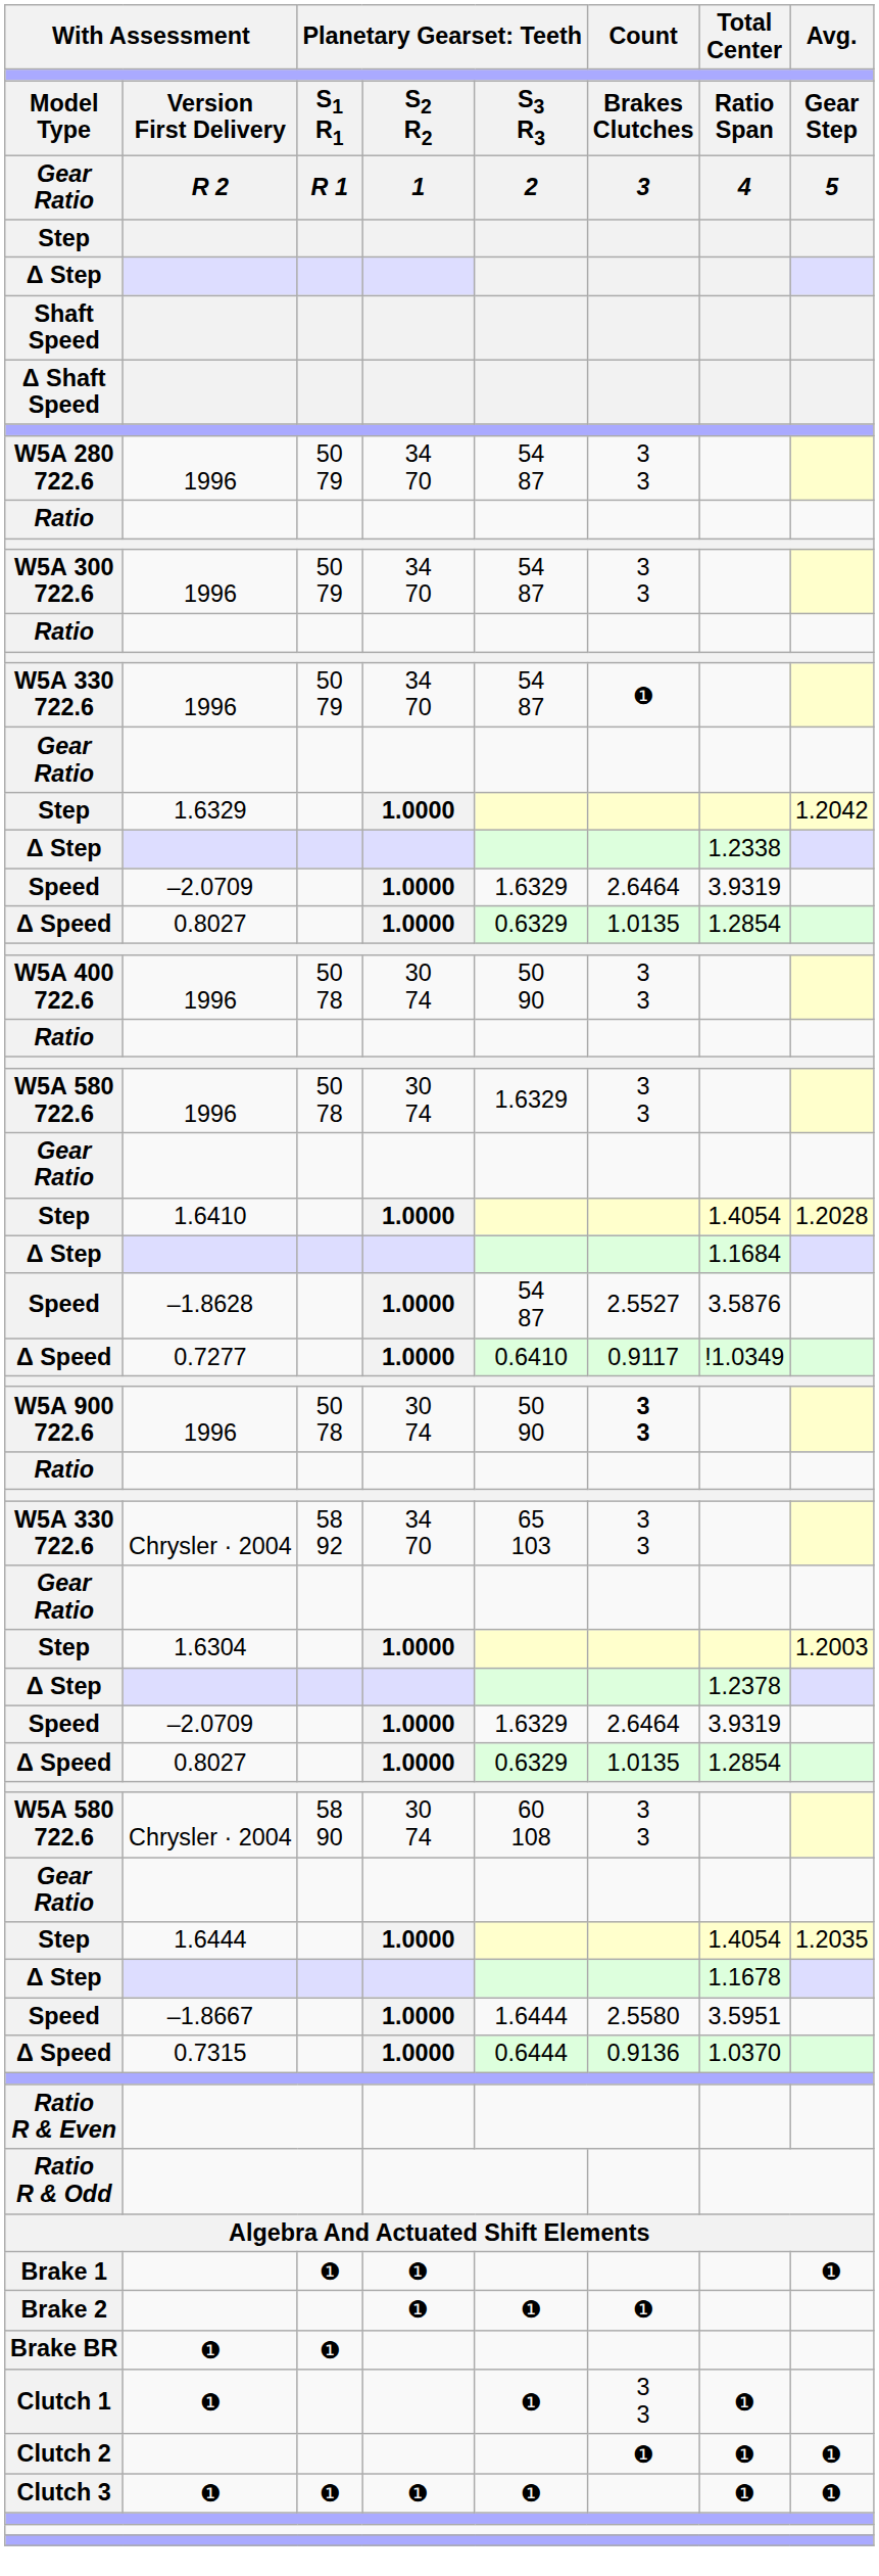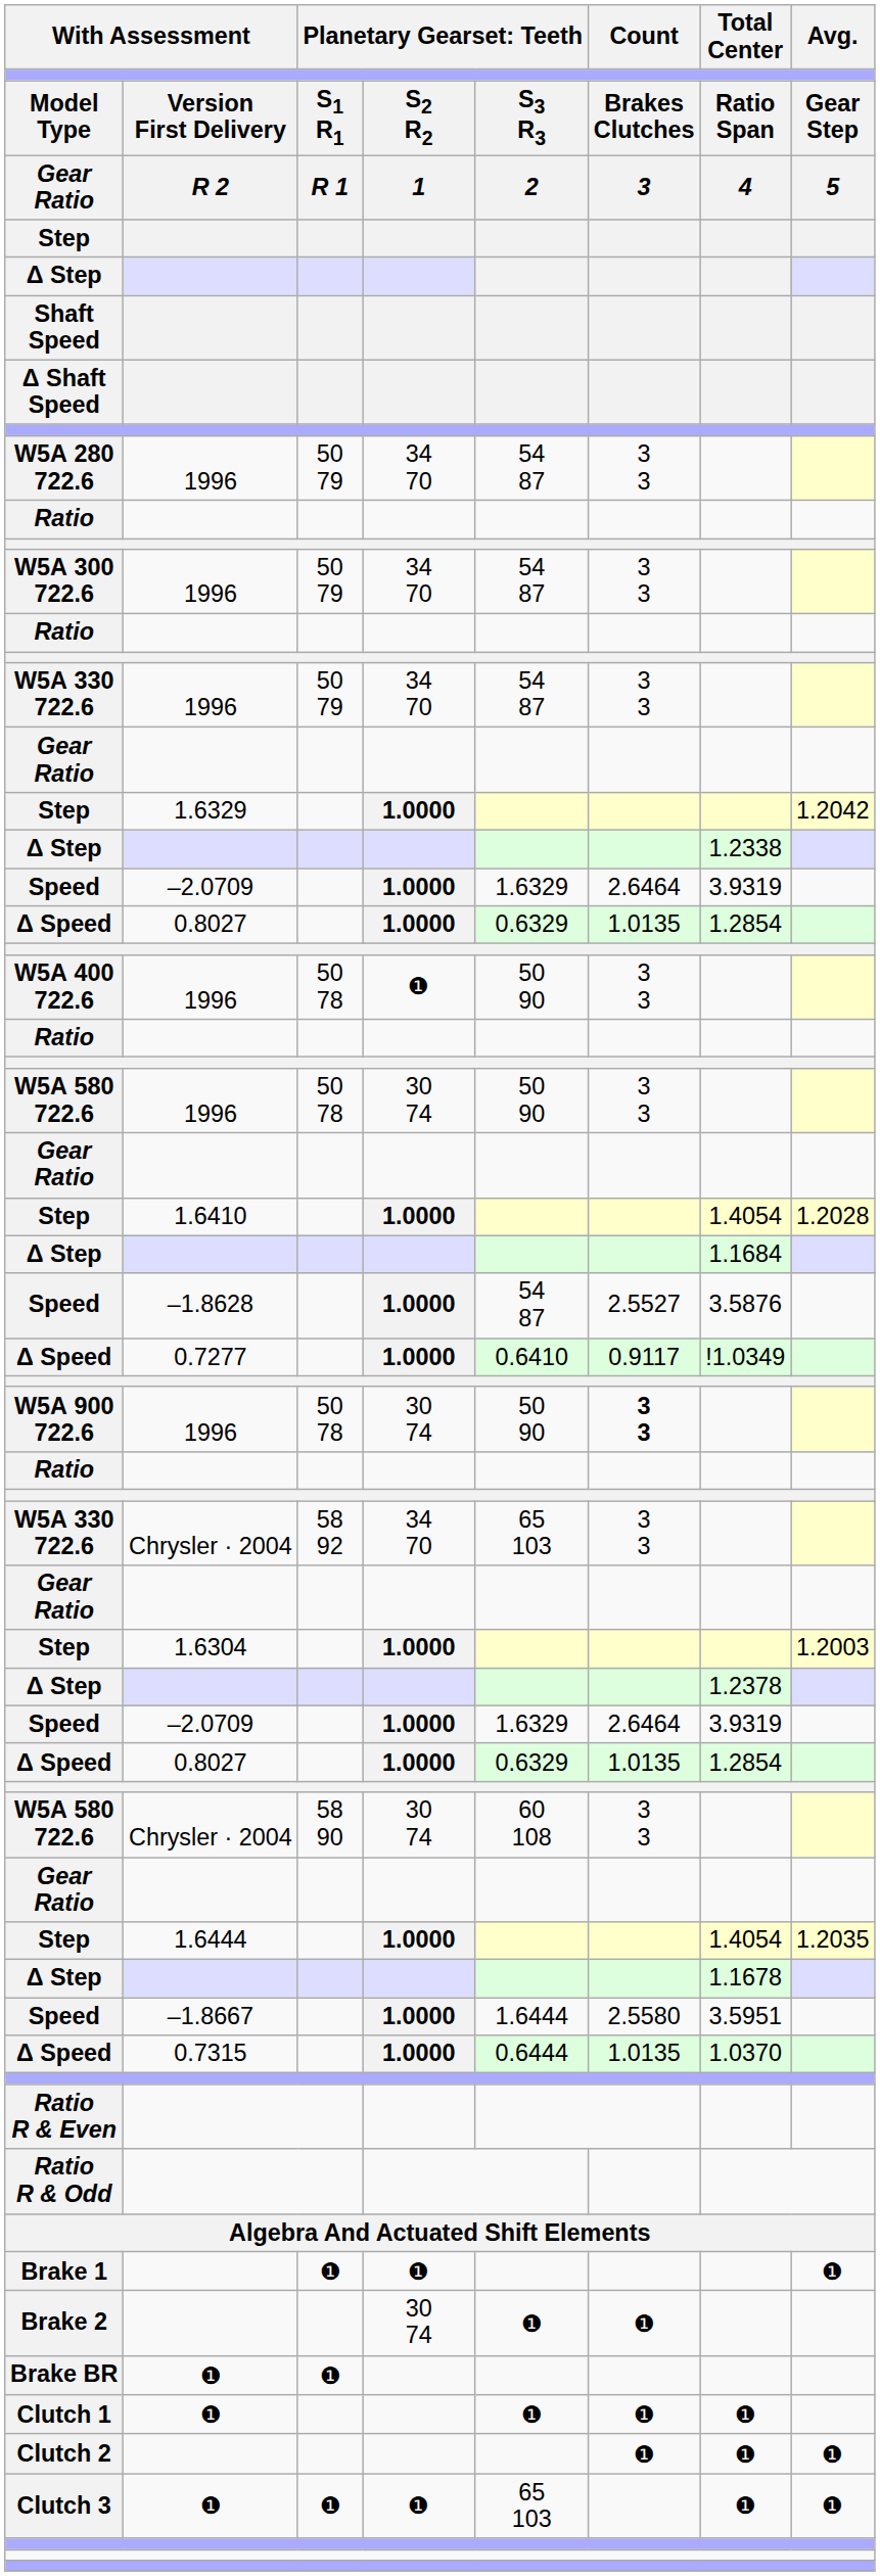 <table class="wikitable collapsible" style="text-align:center">
 <tr>
 <th colspan=2>With Assessment</th>
 <th colspan=3>Planetary Gearset: Teeth</th>
 <th>Count</th>
 <th>Total<br>Center</th>
 <th>Avg.</th>
 </tr>
 <tr>
 <td colspan=8 style="background:#AAF;"></td>
 </tr>
 <tr>
 <th>Model<br>Type</th>
 <th>Version<br>First Delivery</th>
 <th>S<sub>1</sub><br>R<sub>1</sub></th>
 <th>S<sub>2</sub><br>R<sub>2</sub></th>
 <th>S<sub>3</sub><br>R<sub>3</sub></th>
 <th>Brakes<br>Clutches</th>
 <th>Ratio<br>Span</th>
 <th>Gear<br>Step</th>
 </tr>
 <tr style="font-style:italic;">
 <th>Gear<br>Ratio</th>
 <th>R 2<br></th>
 <th>R 1<br></th>
 <th>1<br></th>
 <th>2<br></th>
 <th>3<br></th>
 <th>4<br></th>
 <th>5<br></th>
 </tr>
 <tr>
 <th>Step</th>
 <th></th>
 <th></th>
 <th></th>
 <th></th>
 <th></th>
 <th></th>
 <th></th>
 </tr>
 <tr>
 <th>Δ Step</th>
 <th style="background:#DDF;"></th>
 <td style="background:#DDF;"></td>
 <td style="background:#DDF;"></td>
 <th></th>
 <th></th>
 <th></th>
 <th style="background:#DDF;"></th>
 </tr>
 <tr>
 <th>Shaft<br>Speed</th>
 <th></th>
 <th></th>
 <th></th>
 <th></th>
 <th></th>
 <th></th>
 <th></th>
 </tr>
 <tr>
 <th>Δ Shaft<br>Speed</th>
 <th></th>
 <th></th>
 <th></th>
 <th></th>
 <th></th>
 <th></th>
 <th></th>
 </tr>
 <tr>
 <td colspan=8 style="background:#AAF;"></td>
 </tr>
 <tr>
 <th>W5A 280<br>722.6</th>
 <td><br>1996</td>
 <td>50<br>79</td>
 <td>34<br>70</td>
 <td>54<br>87</td>
 <td>3<br>3</td>
 <td><br></td>
 <td style="background:#FFC;"></td>
 </tr>
 <tr style="font-style:italic;">
 <th>Ratio</th>
 <td></td>
 <td></td>
 <td></td>
 <td></td>
 <td></td>
 <td></td>
 <td></td>
 </tr>
 <tr>
 <th colspan=8></th>
 </tr>
 <tr>
 <th>W5A 300<br>722.6</th>
 <td><br>1996</td>
 <td>50<br>79</td>
 <td>34<br>70</td>
 <td>54<br>87</td>
 <td>3<br>3</td>
 <td><br></td>
 <td style="background:#FFC;"></td>
 </tr>
 <tr style="font-style:italic;">
 <th>Ratio</th>
 <td></td>
 <td></td>
 <td></td>
 <td></td>
 <td></td>
 <td></td>
 <td></td>
 </tr>
 <tr>
 <th colspan=8></th>
 </tr>
 <tr>
 <th>W5A 330<br>722.6</th>
 <td><br>1996</td>
 <td>50<br>79</td>
 <td>34<br>70</td>
 <td>54<br>87</td>
-<td>❶</td>
+<td>3<br>3</td>
 <td><br></td>
 <td style="background:#FFC;"></td>
 </tr>
 <tr style="font-style:italic;">
 <th>Gear<br>Ratio</th>
 <td><br></td>
 <td></td>
 <td><br></td>
 <td></td>
 <td></td>
 <td></td>
 <td></td>
 </tr>
 <tr>
 <th>Step</th>
 <td>1.6329</td>
 <td></td>
 <th>1.0000</th>
 <td style="background:#FFC;"></td>
 <td style="background:#FFC;"></td>
 <td style="background:#FFC;"></td>
 <td style="background:#FFC;">1.2042</td>
 </tr>
 <tr>
 <th>Δ Step</th>
 <td style="background:#DDF;"></td>
 <td style="background:#DDF;"></td>
 <td style="background:#DDF;"></td>
 <td style="background:#DFD;"></td>
 <td style="background:#DFD;"></td>
 <td style="background:#DFD;">1.2338</td>
 <td style="background:#DDF;"></td>
 </tr>
 <tr>
 <th>Speed</th>
 <td>–2.0709</td>
 <td></td>
 <th>1.0000</th>
 <td>1.6329</td>
 <td>2.6464</td>
 <td>3.9319</td>
 <td></td>
 </tr>
 <tr>
 <th>Δ Speed</th>
 <td>0.8027</td>
 <td></td>
 <th>1.0000</th>
 <td style="background:#DFD;">0.6329</td>
 <td style="background:#DFD;">1.0135</td>
 <td style="background:#DFD;">1.2854</td>
 <td style="background:#DFD;"></td>
 </tr>
 <tr>
 <th colspan=8></th>
 </tr>
 <tr>
 <th>W5A 400<br>722.6</th>
 <td><br>1996</td>
 <td>50<br>78</td>
-<td>30<br>74</td>
+<td>❶</td>
 <td>50<br>90</td>
 <td>3<br>3</td>
 <td><br></td>
 <td style="background:#FFC;"></td>
 </tr>
 <tr style="font-style:italic;">
 <th>Ratio</th>
 <td></td>
 <td></td>
 <td></td>
 <td></td>
 <td></td>
 <td></td>
 <td></td>
 </tr>
 <tr>
 <th colspan=8></th>
 </tr>
 <tr>
 <th>W5A 580<br>722.6</th>
 <td><br>1996</td>
 <td>50<br>78</td>
 <td>30<br>74</td>
-<td>1.6329</td>
+<td>50<br>90</td>
 <td>3<br>3</td>
 <td><br></td>
 <td style="background:#FFC;"></td>
 </tr>
 <tr style="font-style:italic;">
 <th>Gear<br>Ratio</th>
 <td><br></td>
 <td></td>
 <td><br></td>
 <td></td>
 <td></td>
 <td><br></td>
 <td></td>
 </tr>
 <tr>
 <th>Step</th>
 <td>1.6410</td>
 <td></td>
 <th>1.0000</th>
 <td style="background:#FFC;"></td>
 <td style="background:#FFC;"></td>
 <td style="background:#FFC;">1.4054</td>
 <td style="background:#FFC;">1.2028</td>
 </tr>
 <tr>
 <th>Δ Step</th>
 <td style="background:#DDF;"></td>
 <td style="background:#DDF;"></td>
 <td style="background:#DDF;"></td>
 <td style="background:#DFD;"></td>
 <td style="background:#DFD;"></td>
 <td style="background:#DFD;">1.1684</td>
 <td style="background:#DDF;"></td>
 </tr>
 <tr>
 <th>Speed</th>
 <td>–1.8628</td>
 <td></td>
 <th>1.0000</th>
 <td>54<br>87</td>
 <td>2.5527</td>
 <td>3.5876</td>
 <td></td>
 </tr>
 <tr>
 <th>Δ Speed</th>
 <td>0.7277</td>
 <td></td>
 <th>1.0000</th>
 <td style="background:#DFD;">0.6410</td>
 <td style="background:#DFD;">0.9117</td>
 <td style="background:#DFD;">!1.0349</td>
 <td style="background:#DFD;"></td>
 </tr>
 <tr>
 <th colspan=8></th>
 </tr>
 <tr>
 <th>W5A 900<br>722.6</th>
 <td><br>1996</td>
 <td>50<br>78</td>
 <td>30<br>74</td>
 <td>50<br>90</td>
 <td><strong>3<br>3</strong></td>
 <td><br></td>
 <td style="background:#FFC;"></td>
 </tr>
 <tr style="font-style:italic;">
 <th>Ratio</th>
 <td></td>
 <td></td>
 <td></td>
 <td></td>
 <td></td>
 <td></td>
 <td></td>
 </tr>
 <tr>
 <th colspan=8></th>
 </tr>
 <tr>
 <th>W5A 330<br>722.6</th>
 <td><br>Chrysler · 2004</td>
 <td>58<br>92</td>
 <td>34<br>70</td>
 <td>65<br>103</td>
 <td>3<br>3</td>
 <td><br></td>
 <td style="background:#FFC;"></td>
 </tr>
 <tr style="font-style:italic;">
 <th>Gear<br>Ratio</th>
 <td><br></td>
 <td></td>
 <td><br></td>
 <td></td>
 <td></td>
 <td></td>
 <td></td>
 </tr>
 <tr>
 <th>Step</th>
 <td>1.6304</td>
 <td></td>
 <th>1.0000</th>
 <td style="background:#FFC;"></td>
 <td style="background:#FFC;"></td>
 <td style="background:#FFC;"></td>
 <td style="background:#FFC;">1.2003</td>
 </tr>
 <tr>
 <th>Δ Step</th>
 <td style="background:#DDF;"></td>
 <td style="background:#DDF;"></td>
 <td style="background:#DDF;"></td>
 <td style="background:#DFD;"></td>
 <td style="background:#DFD;"></td>
 <td style="background:#DFD;">1.2378</td>
 <td style="background:#DDF;"></td>
 </tr>
 <tr>
 <th>Speed</th>
 <td>–2.0709</td>
 <td></td>
 <th>1.0000</th>
 <td>1.6329</td>
 <td>2.6464</td>
 <td>3.9319</td>
 <td></td>
 </tr>
 <tr>
 <th>Δ Speed</th>
 <td>0.8027</td>
 <td></td>
 <th>1.0000</th>
 <td style="background:#DFD;">0.6329</td>
 <td style="background:#DFD;">1.0135</td>
 <td style="background:#DFD;">1.2854</td>
 <td style="background:#DFD;"></td>
 </tr>
 <tr>
 <th colspan=8></th>
 </tr>
 <tr>
 <th>W5A 580<br>722.6</th>
 <td><br>Chrysler · 2004</td>
 <td>58<br>90</td>
 <td>30<br>74</td>
 <td>60<br>108</td>
 <td>3<br>3</td>
 <td><br></td>
 <td style="background:#FFC;"></td>
 </tr>
 <tr style="font-style:italic;">
 <th>Gear<br>Ratio</th>
 <td><br></td>
 <td></td>
 <td><br></td>
 <td></td>
 <td></td>
 <td><br></td>
 <td></td>
 </tr>
 <tr>
 <th>Step</th>
 <td>1.6444</td>
 <td></td>
 <th>1.0000</th>
 <td style="background:#FFC;"></td>
 <td style="background:#FFC;"></td>
 <td style="background:#FFC;">1.4054</td>
 <td style="background:#FFC;">1.2035</td>
 </tr>
 <tr>
 <th>Δ Step</th>
 <td style="background:#DDF;"></td>
 <td style="background:#DDF;"></td>
 <td style="background:#DDF;"></td>
 <td style="background:#DFD;"></td>
 <td style="background:#DFD;"></td>
 <td style="background:#DFD;">1.1678</td>
 <td style="background:#DDF;"></td>
 </tr>
 <tr>
 <th>Speed</th>
 <td>–1.8667</td>
 <td></td>
 <th>1.0000</th>
 <td>1.6444</td>
 <td>2.5580</td>
 <td>3.5951</td>
 <td></td>
 </tr>
 <tr>
 <th>Δ Speed</th>
 <td>0.7315</td>
 <td></td>
 <th>1.0000</th>
 <td style="background:#DFD;">0.6444</td>
-<td style="background:#DFD;">0.9136</td>
+<td style="background:#DFD;">1.0135</td>
 <td style="background:#DFD;">1.0370</td>
 <td style="background:#DFD;"></td>
 </tr>
 <tr>
 <td colspan=8 style="background:#AAF;"></td>
 </tr>
 <tr>
 <th><em>Ratio</em><br><em>R & Even</em></th>
 <td colspan=2></td>
 <td></td>
 <td colspan=2></td>
 <td></td>
 <td></td>
 </tr>
 <tr>
 <th><em>Ratio</em><br><em>R & Odd</em></th>
 <td colspan=2></td>
 <td colspan=2></td>
 <td></td>
 <td colspan=2></td>
 </tr>
 <tr>
 <th colspan=11>Algebra And Actuated Shift Elements</th>
 </tr>
 <tr>
 <th>Brake 1</th>
 <td></td>
 <td>❶</td>
 <td>❶</td>
 <td></td>
 <td></td>
 <td></td>
 <td>❶</td>
 </tr>
 <tr>
 <th>Brake 2</th>
 <td></td>
 <td></td>
-<td>❶</td>
+<td>30<br>74</td>
 <td>❶</td>
 <td>❶</td>
 <td></td>
 <td></td>
 </tr>
 <tr>
 <th>Brake BR</th>
 <td>❶</td>
 <td>❶</td>
 <td></td>
 <td></td>
 <td></td>
 <td></td>
 <td></td>
 </tr>
 <tr>
 <th>Clutch 1</th>
 <td>❶</td>
 <td></td>
 <td></td>
 <td>❶</td>
-<td>3<br>3</td>
+<td>❶</td>
 <td>❶</td>
 <td></td>
 </tr>
 <tr>
 <th>Clutch 2</th>
 <td></td>
 <td></td>
 <td></td>
 <td></td>
 <td>❶</td>
 <td>❶</td>
 <td>❶</td>
 </tr>
 <tr>
 <th>Clutch 3</th>
 <td>❶</td>
 <td>❶</td>
 <td>❶</td>
-<td>❶</td>
+<td>65<br>103</td>
 <td></td>
 <td>❶</td>
 <td>❶</td>
 </tr>
 <tr>
 <td colspan=8 style="background:#AAF;"></td>
 </tr>
 <tr>
 <td colspan=8></td>
 </tr>
 <tr>
 <td colspan=8 style="background:#AAF;"></td>
 </tr>
 </table>
